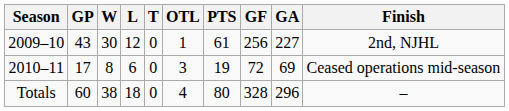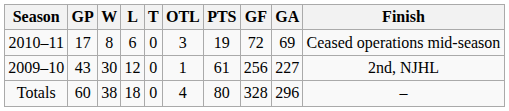 <table class="wikitable" style="text-align:center">
 <tr>
 <th>Season</th>
 <th>GP</th>
 <th>W</th>
 <th>L</th>
 <th>T</th>
 <th>OTL</th>
 <th>PTS</th>
 <th>GF</th>
 <th>GA</th>
 <th>Finish</th>
 </tr>
 <tr>
+<td>2010–11</td>
+<td>17</td>
+<td>8</td>
+<td>6</td>
+<td>0</td>
+<td>3</td>
+<td>19</td>
+<td>72</td>
+<td>69</td>
+<td>Ceased operations mid-season</td>
+</tr>
+<tr>
 <td>2009–10</td>
 <td>43</td>
 <td>30</td>
 <td>12</td>
 <td>0</td>
 <td>1</td>
 <td>61</td>
 <td>256</td>
 <td>227</td>
 <td>2nd, NJHL</td>
-</tr>
-<tr>
-<td>2010–11</td>
-<td>17</td>
-<td>8</td>
-<td>6</td>
-<td>0</td>
-<td>3</td>
-<td>19</td>
-<td>72</td>
-<td>69</td>
-<td>Ceased operations mid-season</td>
 </tr>
 <tr>
 <td>Totals</td>
 <td>60</td>
 <td>38</td>
 <td>18</td>
 <td>0</td>
 <td>4</td>
 <td>80</td>
 <td>328</td>
 <td>296</td>
 <td>–</td>
 </tr>
 <tr>
 </tr>
 </table>
